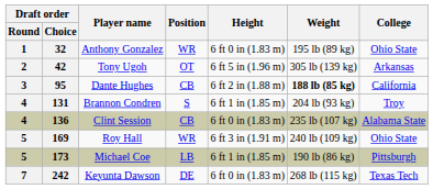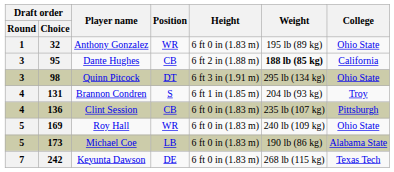 <table class="wikitable"  style="margin:auto; font-size:95%;">
 <tr>
 <th colspan="2">Draft order</th>
 <th rowspan="2">Player name</th>
 <th rowspan="2">Position</th>
 <th rowspan="2">Height</th>
 <th rowspan="2">Weight</th>
 <th rowspan="2">College</th>
 </tr>
 <tr>
 <th>Round</th>
 <th>Choice</th>
 </tr>
 <tr>
 <th style="text-align:center;">1</th>
 <th style="text-align:center;">32</th>
 <td style="text-align:center;"><a href='#'>Anthony Gonzalez</a></td>
 <td style="text-align:center;"><a href='#'>WR</a></td>
 <td style="text-align:center;">6 ft 0 in (1.83 m)</td>
 <td style="text-align:center;">195 lb (89 kg)</td>
 <td style="text-align:center;"><a href='#'>Ohio State</a></td>
 </tr>
 <tr>
-<th style="text-align:center;">2</th>
-<th style="text-align:center;">42</th>
-<td style="text-align:center;"><a href='#'>Tony Ugoh</a></td>
-<td style="text-align:center;"><a href='#'>OT</a></td>
-<td style="text-align:center;">6 ft 5 in (1.96 m)</td>
-<td style="text-align:center;">305 lb (139 kg)</td>
-<td style="text-align:center;"><a href='#'>Arkansas</a></td>
-</tr>
-<tr>
 <th style="text-align:center;">3</th>
 <th style="text-align:center;">95</th>
 <td style="text-align:center;"><a href='#'>Dante Hughes</a></td>
 <td style="text-align:center;"><a href='#'>CB</a></td>
 <td style="text-align:center;">6 ft 2 in (1.88 m)</td>
 <td style="text-align:center;"><strong>188 lb (85 kg)</strong></td>
 <td style="text-align:center;"><a href='#'>California</a></td>
+</tr>
+<tr>
+<th style="text-align:center; background:#cca;">3</th>
+<th style="text-align:center; background:#cca;">98</th>
+<td style="text-align:center; background:#cca;"><a href='#'>Quinn Pitcock</a></td>
+<td style="text-align:center; background:#cca;"><a href='#'>DT</a></td>
+<td style="text-align:center; background:#cca;">6 ft 3 in (1.91 m)</td>
+<td style="text-align:center; background:#cca;">295 lb (134 kg)</td>
+<td style="text-align:center; background:#cca;"><a href='#'>Ohio State</a></td>
 </tr>
 <tr>
 <th style="text-align:center;">4</th>
 <th style="text-align:center;">131</th>
 <td style="text-align:center;"><a href='#'>Brannon Condren</a></td>
 <td style="text-align:center;"><a href='#'>S</a></td>
 <td style="text-align:center;">6 ft 1 in (1.85 m)</td>
 <td style="text-align:center;">204 lb (93 kg)</td>
 <td style="text-align:center;"><a href='#'>Troy</a></td>
 </tr>
 <tr>
 <th style="text-align:center; background:#cca;">4</th>
 <th style="text-align:center; background:#cca;">136</th>
 <td style="text-align:center; background:#cca;"><a href='#'>Clint Session</a></td>
 <td style="text-align:center; background:#cca;"><a href='#'>CB</a></td>
 <td style="text-align:center; background:#cca;">6 ft 0 in (1.83 m)</td>
 <td style="text-align:center; background:#cca;">235 lb (107 kg)</td>
-<td style="text-align:center; background:#cca;"><a href='#'>Alabama State</a></td>
+<td style="text-align:center; background:#cca;"><a href='#'>Pittsburgh</a></td>
 </tr>
 <tr>
 <th style="text-align:center;">5</th>
 <th style="text-align:center;">169</th>
 <td style="text-align:center;"><a href='#'>Roy Hall</a></td>
 <td style="text-align:center;"><a href='#'>WR</a></td>
-<td style="text-align:center;">6 ft 3 in (1.91 m)</td>
+<td style="text-align:center;">6 ft 0 in (1.83 m)</td>
 <td style="text-align:center;">240 lb (109 kg)</td>
 <td style="text-align:center;"><a href='#'>Ohio State</a></td>
 </tr>
 <tr>
 <th style="text-align:center; background:#cca;">5</th>
 <th style="text-align:center; background:#cca;">173</th>
 <td style="text-align:center; background:#cca;"><a href='#'>Michael Coe</a></td>
 <td style="text-align:center; background:#cca;"><a href='#'>LB</a></td>
-<td style="text-align:center; background:#cca;">6 ft 1 in (1.85 m)</td>
+<td style="text-align:center; background:#cca;">6 ft 0 in (1.83 m)</td>
 <td style="text-align:center; background:#cca;">190 lb (86 kg)</td>
-<td style="text-align:center; background:#cca;"><a href='#'>Pittsburgh</a></td>
+<td style="text-align:center; background:#cca;"><a href='#'>Alabama State</a></td>
 </tr>
 <tr>
 <th style="text-align:center;">7</th>
 <th style="text-align:center;">242</th>
 <td style="text-align:center;"><a href='#'>Keyunta Dawson</a></td>
 <td style="text-align:center;"><a href='#'>DE</a></td>
 <td style="text-align:center;">6 ft 0 in (1.83 m)</td>
 <td style="text-align:center;">268 lb (115 kg)</td>
 <td style="text-align:center;"><a href='#'>Texas Tech</a></td>
 </tr>
 </table>
